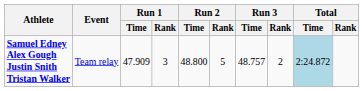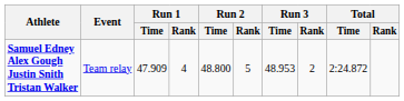 <table class="wikitable" style="font-size:90%">
 <tr>
 <th rowspan="2">Athlete</th>
 <th rowspan="2">Event</th>
 <th colspan=2>Run 1</th>
 <th colspan=2>Run 2</th>
 <th colspan=2>Run 3</th>
 <th colspan=2>Total</th>
 </tr>
 <tr style="font-size:95%">
 <th>Time</th>
 <th>Rank</th>
 <th>Time</th>
 <th>Rank</th>
 <th>Time</th>
 <th>Rank</th>
 <th>Time</th>
 <th>Rank</th>
 </tr>
 <tr align=center>
 <td align=left><strong><a href='#'>Samuel Edney</a><br><a href='#'>Alex Gough</a><br><a href='#'>Justin Snith</a><br><a href='#'>Tristan Walker</a></strong></td>
 <td align=left><a href='#'>Team relay</a></td>
 <td>47.909</td>
-<td>3</td>
+<td>4</td>
 <td>48.800</td>
 <td>5</td>
-<td>48.757</td>
+<td>48.953</td>
 <td>2</td>
-<td style="background: lightblue;">2:24.872</td>
+<td>2:24.872</td>
 <td></td>
 </tr>
 </table>
